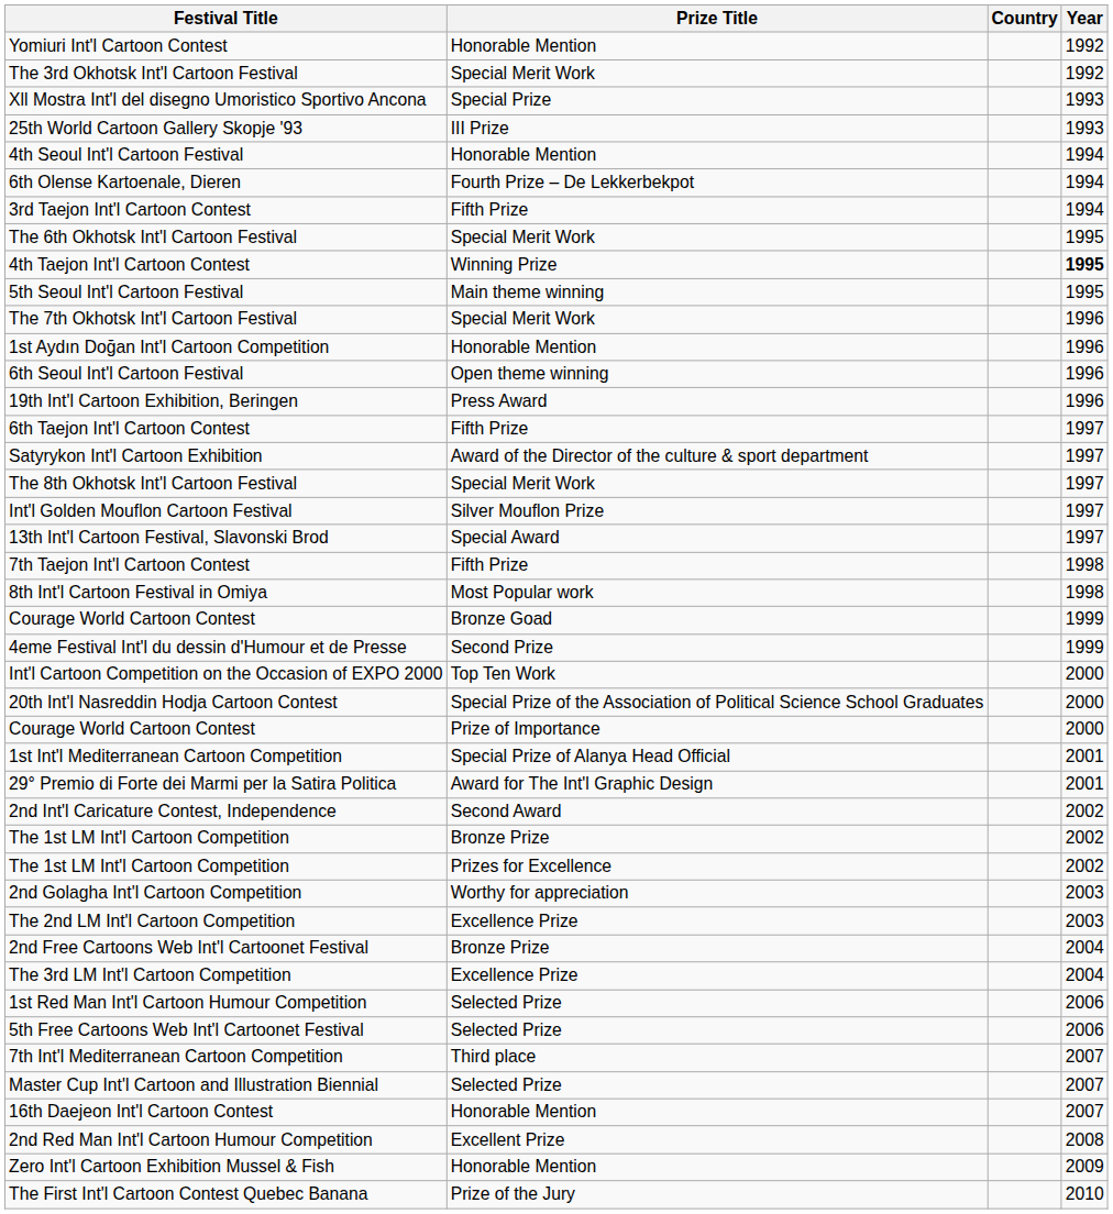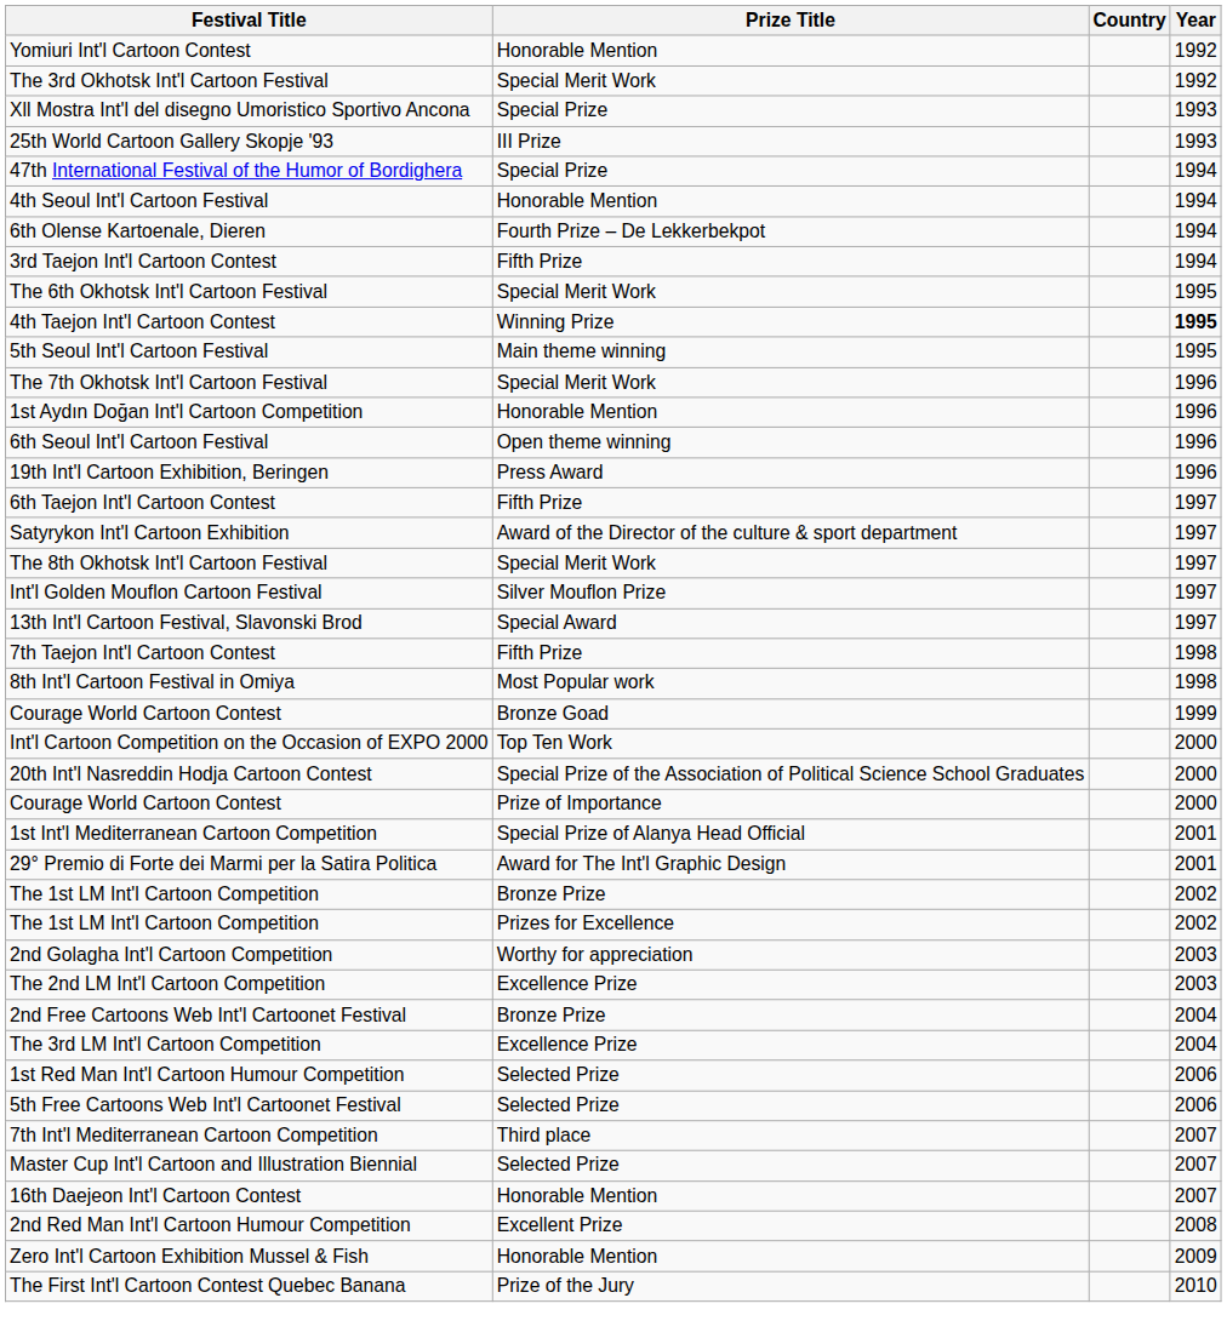 <table class="wikitable sortable">
 <tr>
 <th>Festival Title</th>
 <th>Prize Title</th>
 <th>Country</th>
 <th>Year</th>
 </tr>
 <tr>
 <td>Yomiuri Int'l Cartoon Contest</td>
 <td>Honorable Mention</td>
 <td></td>
 <td>1992</td>
 </tr>
 <tr>
 <td>The 3rd Okhotsk Int'l Cartoon Festival</td>
 <td>Special Merit Work</td>
 <td></td>
 <td>1992</td>
 </tr>
 <tr>
 <td>Xll Mostra Int'l del disegno Umoristico Sportivo Ancona</td>
 <td>Special Prize</td>
 <td></td>
 <td>1993</td>
 </tr>
 <tr>
 <td>25th World Cartoon Gallery Skopje '93</td>
 <td>III Prize</td>
 <td></td>
 <td>1993</td>
+</tr>
+<tr>
+<td>47th <a href='#'>International Festival of the Humor of Bordighera</a></td>
+<td>Special Prize</td>
+<td></td>
+<td>1994</td>
 </tr>
 <tr>
 <td>4th Seoul Int'l Cartoon Festival</td>
 <td>Honorable Mention</td>
 <td></td>
 <td>1994</td>
 </tr>
 <tr>
 <td>6th Olense Kartoenale, Dieren</td>
 <td>Fourth Prize – De Lekkerbekpot</td>
 <td></td>
 <td>1994</td>
 </tr>
 <tr>
 <td>3rd Taejon Int'l Cartoon Contest</td>
 <td>Fifth Prize</td>
 <td></td>
 <td>1994</td>
 </tr>
 <tr>
 <td>The 6th Okhotsk Int'l Cartoon Festival</td>
 <td>Special Merit Work</td>
 <td></td>
 <td>1995</td>
 </tr>
 <tr>
 <td>4th Taejon Int'l Cartoon Contest</td>
 <td>Winning Prize</td>
 <td></td>
 <td><strong>1995</strong></td>
 </tr>
 <tr>
 <td>5th Seoul Int'l Cartoon Festival</td>
 <td>Main theme winning</td>
 <td></td>
 <td>1995</td>
 </tr>
 <tr>
 <td>The 7th Okhotsk Int'l Cartoon Festival</td>
 <td>Special Merit Work</td>
 <td></td>
 <td>1996</td>
 </tr>
 <tr>
 <td>1st Aydın Doğan Int'l Cartoon Competition</td>
 <td>Honorable Mention</td>
 <td></td>
 <td>1996</td>
 </tr>
 <tr>
 <td>6th Seoul Int'l Cartoon Festival</td>
 <td>Open theme winning</td>
 <td></td>
 <td>1996</td>
 </tr>
 <tr>
 <td>19th Int'l Cartoon Exhibition, Beringen</td>
 <td>Press Award</td>
 <td></td>
 <td>1996</td>
 </tr>
 <tr>
 <td>6th Taejon Int'l Cartoon Contest</td>
 <td>Fifth Prize</td>
 <td></td>
 <td>1997</td>
 </tr>
 <tr>
 <td>Satyrykon Int'l Cartoon Exhibition</td>
 <td>Award of the Director of the culture & sport department</td>
 <td></td>
 <td>1997</td>
 </tr>
 <tr>
 <td>The 8th Okhotsk Int'l Cartoon Festival</td>
 <td>Special Merit Work</td>
 <td></td>
 <td>1997</td>
 </tr>
 <tr>
 <td>Int'l Golden Mouflon Cartoon Festival</td>
 <td>Silver Mouflon Prize</td>
 <td></td>
 <td>1997</td>
 </tr>
 <tr>
 <td>13th Int'l Cartoon Festival, Slavonski Brod</td>
 <td>Special Award</td>
 <td></td>
 <td>1997</td>
 </tr>
 <tr>
 <td>7th Taejon Int'l Cartoon Contest</td>
 <td>Fifth Prize</td>
 <td></td>
 <td>1998</td>
 </tr>
 <tr>
 <td>8th Int'l Cartoon Festival in Omiya</td>
 <td>Most Popular work</td>
 <td></td>
 <td>1998</td>
 </tr>
 <tr>
 <td>Courage World Cartoon Contest</td>
 <td>Bronze Goad</td>
 <td></td>
 <td>1999</td>
 </tr>
 <tr>
-<td>4eme Festival Int'l du dessin d'Humour et de Presse</td>
-<td>Second Prize</td>
-<td></td>
-<td>1999</td>
-</tr>
-<tr>
 <td>Int'l Cartoon Competition on the Occasion of EXPO 2000</td>
 <td>Top Ten Work</td>
 <td></td>
 <td>2000</td>
 </tr>
 <tr>
 <td>20th Int'l Nasreddin Hodja Cartoon Contest</td>
 <td>Special Prize of the Association of Political Science School Graduates</td>
 <td></td>
 <td>2000</td>
 </tr>
 <tr>
 <td>Courage World Cartoon Contest</td>
 <td>Prize of Importance</td>
 <td></td>
 <td>2000</td>
 </tr>
 <tr>
 <td>1st Int'l Mediterranean Cartoon Competition</td>
 <td>Special Prize of Alanya Head Official</td>
 <td></td>
 <td>2001</td>
 </tr>
 <tr>
 <td>29° Premio di Forte dei Marmi per la Satira Politica</td>
 <td>Award for The Int'l Graphic Design</td>
 <td></td>
 <td>2001</td>
-</tr>
-<tr>
-<td>2nd Int'l Caricature Contest, Independence</td>
-<td>Second Award</td>
-<td></td>
-<td>2002</td>
 </tr>
 <tr>
 <td>The 1st LM Int'l Cartoon Competition</td>
 <td>Bronze Prize</td>
 <td></td>
 <td>2002</td>
 </tr>
 <tr>
 <td>The 1st LM Int'l Cartoon Competition</td>
 <td>Prizes for Excellence</td>
 <td></td>
 <td>2002</td>
 </tr>
 <tr>
 <td>2nd Golagha Int'l Cartoon Competition</td>
 <td>Worthy for appreciation</td>
 <td></td>
 <td>2003</td>
 </tr>
 <tr>
 <td>The 2nd LM Int'l Cartoon Competition</td>
 <td>Excellence Prize</td>
 <td></td>
 <td>2003</td>
 </tr>
 <tr>
 <td>2nd Free Cartoons Web Int'l Cartoonet Festival</td>
 <td>Bronze Prize</td>
 <td></td>
 <td>2004</td>
 </tr>
 <tr>
 <td>The 3rd LM Int'l Cartoon Competition</td>
 <td>Excellence Prize</td>
 <td></td>
 <td>2004</td>
 </tr>
 <tr>
 <td>1st Red Man Int'l Cartoon Humour Competition</td>
 <td>Selected Prize</td>
 <td></td>
 <td>2006</td>
 </tr>
 <tr>
 <td>5th Free Cartoons Web Int'l Cartoonet Festival</td>
 <td>Selected Prize</td>
 <td></td>
 <td>2006</td>
 </tr>
 <tr>
 <td>7th Int'l Mediterranean Cartoon Competition</td>
 <td>Third place</td>
 <td></td>
 <td>2007</td>
 </tr>
 <tr>
 <td>Master Cup Int'l Cartoon and Illustration Biennial</td>
 <td>Selected Prize</td>
 <td></td>
 <td>2007</td>
 </tr>
 <tr>
 <td>16th Daejeon Int'l Cartoon Contest</td>
 <td>Honorable Mention</td>
 <td></td>
 <td>2007</td>
 </tr>
 <tr>
 <td>2nd Red Man Int'l Cartoon Humour Competition</td>
 <td>Excellent Prize</td>
 <td></td>
 <td>2008</td>
 </tr>
 <tr>
 <td>Zero Int'l Cartoon Exhibition Mussel & Fish</td>
 <td>Honorable Mention</td>
 <td></td>
 <td>2009</td>
 </tr>
 <tr>
 <td>The First Int'l Cartoon Contest Quebec Banana</td>
 <td>Prize of the Jury</td>
 <td></td>
 <td>2010</td>
 </tr>
 </table>
